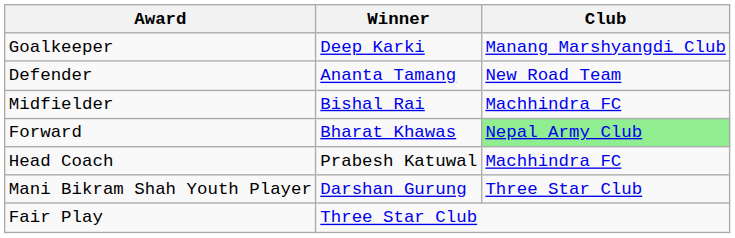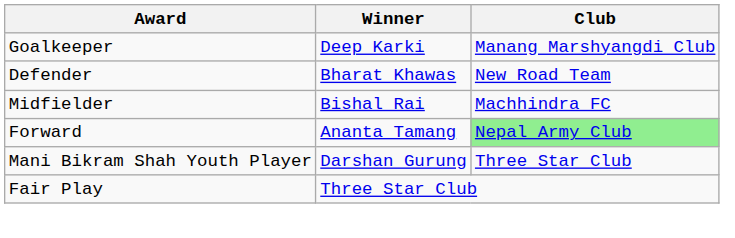 <table class="wikitable">
 <tr>
 <th>Award</th>
 <th>Winner</th>
 <th>Club</th>
 </tr>
 <tr>
 <td>Goalkeeper</td>
 <td><a href='#'>Deep Karki</a></td>
 <td><a href='#'>Manang Marshyangdi Club</a></td>
 </tr>
 <tr>
 <td>Defender</td>
-<td><a href='#'>Ananta Tamang</a></td>
+<td><a href='#'>Bharat Khawas</a></td>
 <td><a href='#'>New Road Team</a></td>
 </tr>
 <tr>
 <td>Midfielder</td>
 <td><a href='#'>Bishal Rai</a></td>
 <td><a href='#'>Machhindra FC</a></td>
 </tr>
 <tr>
 <td>Forward</td>
-<td><a href='#'>Bharat Khawas</a></td>
+<td><a href='#'>Ananta Tamang</a></td>
 <td style="background: lightgreen;"><a href='#'>Nepal Army Club</a></td>
-</tr>
-<tr>
-<td>Head Coach</td>
-<td>Prabesh Katuwal</td>
-<td><a href='#'>Machhindra FC</a></td>
 </tr>
 <tr>
 <td>Mani Bikram Shah Youth Player</td>
 <td><a href='#'>Darshan Gurung</a></td>
 <td><a href='#'>Three Star Club</a></td>
 </tr>
 <tr>
 <td>Fair Play</td>
 <td colspan="2"><a href='#'>Three Star Club</a></td>
 </tr>
 </table>
